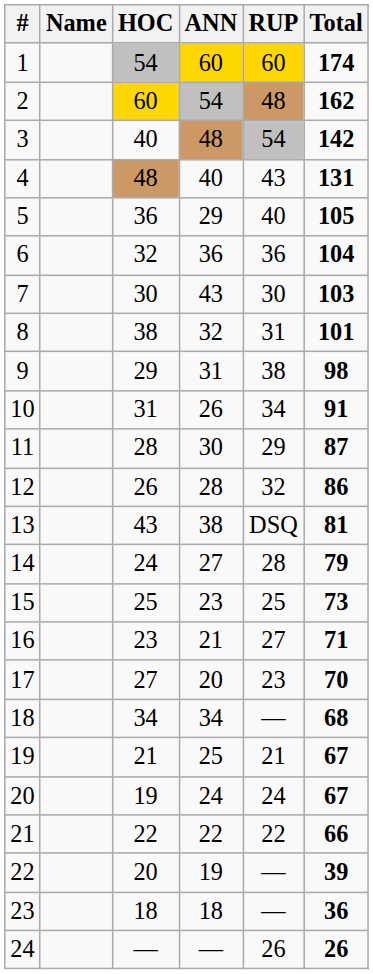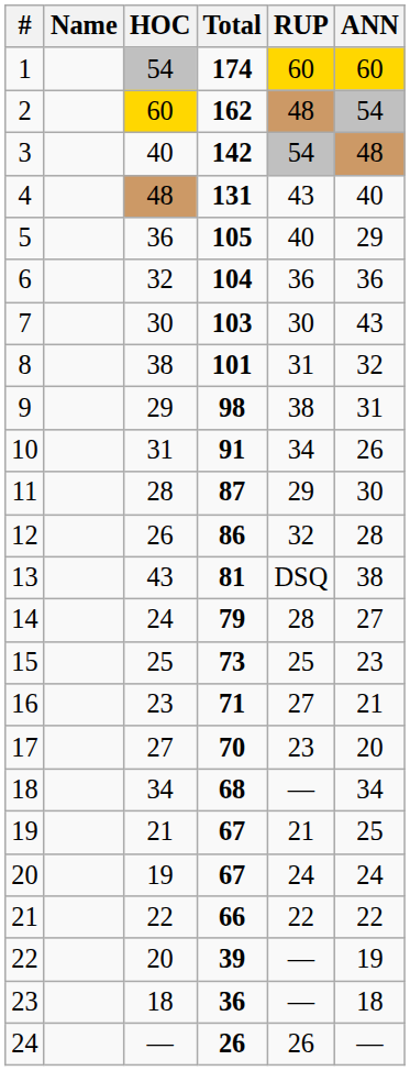 <table class="wikitable sortable" style="text-align:center;">
 <tr>
 <th>#</th>
 <th>Name</th>
 <th>HOC</th>
+<th>Total</th>
+<th>RUP</th>
 <th>ANN</th>
-<th>RUP</th>
-<th>Total</th>
 </tr>
 <tr>
 <td>1</td>
 <td align="left"></td>
 <td bgcolor="silver">54</td>
+<td><strong>174</strong></td>
 <td bgcolor="gold">60</td>
 <td bgcolor="gold">60</td>
-<td><strong>174</strong></td>
 </tr>
 <tr>
 <td>2</td>
 <td align="left"></td>
 <td bgcolor="gold">60</td>
+<td><strong>162</strong></td>
+<td bgcolor="CC9966">48</td>
 <td bgcolor="silver">54</td>
-<td bgcolor="CC9966">48</td>
-<td><strong>162</strong></td>
 </tr>
 <tr>
 <td>3</td>
 <td align="left"></td>
 <td>40</td>
+<td><strong>142</strong></td>
+<td bgcolor="silver">54</td>
 <td bgcolor="CC9966">48</td>
-<td bgcolor="silver">54</td>
-<td><strong>142</strong></td>
 </tr>
 <tr>
 <td>4</td>
 <td align="left"></td>
 <td bgcolor="CC9966">48</td>
+<td><strong>131</strong></td>
+<td>43</td>
 <td>40</td>
-<td>43</td>
-<td><strong>131</strong></td>
 </tr>
 <tr>
 <td>5</td>
 <td align="left"></td>
 <td>36</td>
+<td><strong>105</strong></td>
+<td>40</td>
 <td>29</td>
-<td>40</td>
-<td><strong>105</strong></td>
 </tr>
 <tr>
 <td>6</td>
 <td align="left"></td>
 <td>32</td>
+<td><strong>104</strong></td>
 <td>36</td>
 <td>36</td>
-<td><strong>104</strong></td>
 </tr>
 <tr>
 <td>7</td>
 <td align="left"></td>
 <td>30</td>
+<td><strong>103</strong></td>
+<td>30</td>
 <td>43</td>
-<td>30</td>
-<td><strong>103</strong></td>
 </tr>
 <tr>
 <td>8</td>
 <td align="left"></td>
 <td>38</td>
+<td><strong>101</strong></td>
+<td>31</td>
 <td>32</td>
-<td>31</td>
-<td><strong>101</strong></td>
 </tr>
 <tr>
 <td>9</td>
 <td align="left"></td>
 <td>29</td>
+<td><strong>98</strong></td>
+<td>38</td>
 <td>31</td>
-<td>38</td>
-<td><strong>98</strong></td>
 </tr>
 <tr>
 <td>10</td>
 <td align="left"></td>
 <td>31</td>
+<td><strong>91</strong></td>
+<td>34</td>
 <td>26</td>
-<td>34</td>
-<td><strong>91</strong></td>
 </tr>
 <tr>
 <td>11</td>
 <td align="left"></td>
 <td>28</td>
+<td><strong>87</strong></td>
+<td>29</td>
 <td>30</td>
-<td>29</td>
-<td><strong>87</strong></td>
 </tr>
 <tr>
 <td>12</td>
 <td align="left"></td>
 <td>26</td>
+<td><strong>86</strong></td>
+<td>32</td>
 <td>28</td>
-<td>32</td>
-<td><strong>86</strong></td>
 </tr>
 <tr>
 <td>13</td>
 <td align="left"></td>
 <td>43</td>
+<td><strong>81</strong></td>
+<td>DSQ</td>
 <td>38</td>
-<td>DSQ</td>
-<td><strong>81</strong></td>
 </tr>
 <tr>
 <td>14</td>
 <td align="left"></td>
 <td>24</td>
+<td><strong>79</strong></td>
+<td>28</td>
 <td>27</td>
-<td>28</td>
-<td><strong>79</strong></td>
 </tr>
 <tr>
 <td>15</td>
 <td align="left"></td>
 <td>25</td>
+<td><strong>73</strong></td>
+<td>25</td>
 <td>23</td>
-<td>25</td>
-<td><strong>73</strong></td>
 </tr>
 <tr>
 <td>16</td>
 <td align="left"></td>
 <td>23</td>
+<td><strong>71</strong></td>
+<td>27</td>
 <td>21</td>
-<td>27</td>
-<td><strong>71</strong></td>
 </tr>
 <tr>
 <td>17</td>
 <td align="left"></td>
 <td>27</td>
+<td><strong>70</strong></td>
+<td>23</td>
 <td>20</td>
-<td>23</td>
-<td><strong>70</strong></td>
 </tr>
 <tr>
 <td>18</td>
 <td align="left"></td>
 <td>34</td>
+<td><strong>68</strong></td>
+<td>—</td>
 <td>34</td>
-<td>—</td>
-<td><strong>68</strong></td>
 </tr>
 <tr>
 <td>19</td>
 <td align="left"></td>
 <td>21</td>
+<td><strong>67</strong></td>
+<td>21</td>
 <td>25</td>
-<td>21</td>
-<td><strong>67</strong></td>
 </tr>
 <tr>
 <td>20</td>
 <td align="left"></td>
 <td>19</td>
+<td><strong>67</strong></td>
 <td>24</td>
 <td>24</td>
-<td><strong>67</strong></td>
 </tr>
 <tr>
 <td>21</td>
 <td align="left"></td>
 <td>22</td>
+<td><strong>66</strong></td>
 <td>22</td>
 <td>22</td>
-<td><strong>66</strong></td>
 </tr>
 <tr>
 <td>22</td>
 <td align="left"></td>
 <td>20</td>
+<td><strong>39</strong></td>
+<td>—</td>
 <td>19</td>
-<td>—</td>
-<td><strong>39</strong></td>
 </tr>
 <tr>
 <td>23</td>
 <td align="left"></td>
 <td>18</td>
+<td><strong>36</strong></td>
+<td>—</td>
 <td>18</td>
-<td>—</td>
-<td><strong>36</strong></td>
 </tr>
 <tr>
 <td>24</td>
 <td align="left"></td>
 <td>—</td>
+<td><strong>26</strong></td>
+<td>26</td>
 <td>—</td>
-<td>26</td>
-<td><strong>26</strong></td>
 </tr>
 </table>
